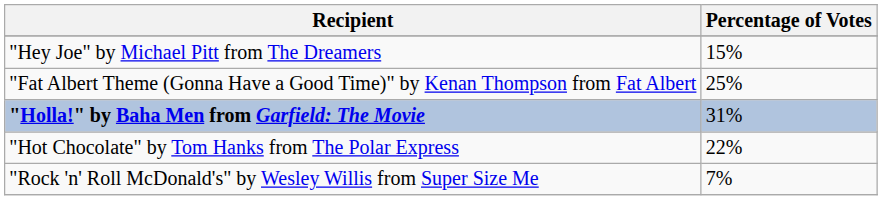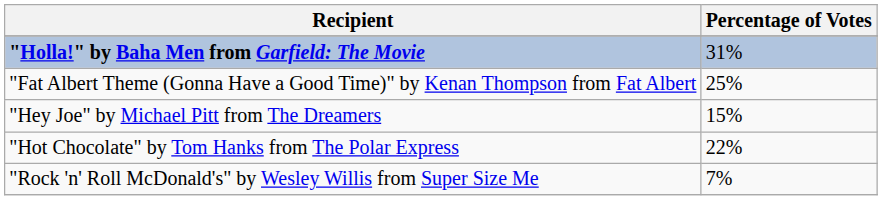 <table class="wikitable sortable plainrowheaders" align="centre">
 <tr>
 <th>Recipient</th>
 <th>Percentage of Votes</th>
 </tr>
 <tr>
 </tr>
-<tr>
-<td>"Hey Joe" by <a href='#'>Michael Pitt</a> from </em><a href='#'>The Dreamers</a><em></td>
-<td>15%</td>
+<tr style="background:#B0C4DE;">
+<td><strong>"<a href='#'>Holla!</a>" by <a href='#'>Baha Men</a> from <em><a href='#'>Garfield: The Movie</a><strong><em></td>
+<td></strong>31%<strong></td>
 </tr>
 <tr>
 <td>"Fat Albert Theme (Gonna Have a Good Time)" by <a href='#'>Kenan Thompson</a> from </em><a href='#'>Fat Albert</a><em></td>
 <td>25%</td>
 </tr>
-<tr style="background:#B0C4DE;">
-<td><strong>"<a href='#'>Holla!</a>" by <a href='#'>Baha Men</a> from <em><a href='#'>Garfield: The Movie</a><strong><em></td>
-<td></strong>31%<strong></td>
+<tr>
+<td>"Hey Joe" by <a href='#'>Michael Pitt</a> from </em><a href='#'>The Dreamers</a><em></td>
+<td>15%</td>
 </tr>
 <tr>
 <td>"Hot Chocolate" by <a href='#'>Tom Hanks</a> from </em><a href='#'>The Polar Express</a><em></td>
 <td>22%</td>
 </tr>
 <tr>
 <td>"Rock 'n' Roll McDonald's" by <a href='#'>Wesley Willis</a> from </em><a href='#'>Super Size Me</a><em></td>
 <td>7%</td>
 </tr>
 <tr>
 </tr>
 </table>
